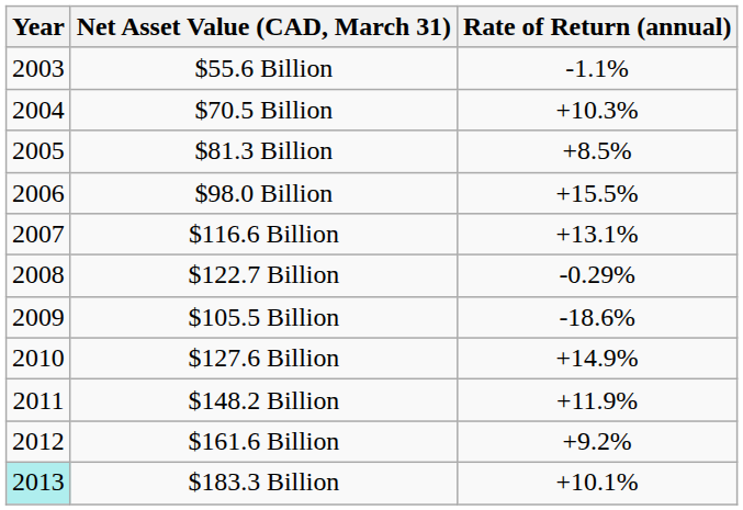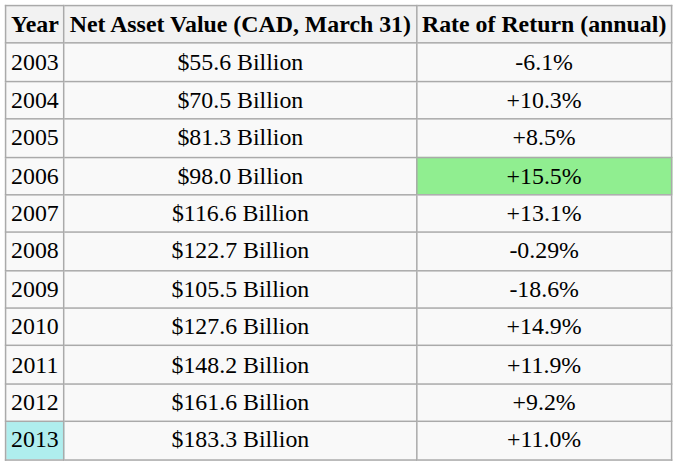 <table class="wikitable"  style="float:left; text-align:center; font-size:100%; margin:1em;">
 <tr>
 <th>Year</th>
 <th>Net Asset Value (CAD, March 31)</th>
 <th>Rate of Return (annual)</th>
 </tr>
 <tr>
 <td>2003</td>
 <td>$55.6 Billion</td>
-<td>-1.1%</td>
+<td>-6.1%</td>
 </tr>
 <tr>
 <td>2004</td>
 <td>$70.5 Billion</td>
 <td>+10.3%</td>
 </tr>
 <tr>
 <td>2005</td>
 <td>$81.3 Billion</td>
 <td>+8.5%</td>
 </tr>
 <tr>
 <td>2006</td>
 <td>$98.0 Billion</td>
-<td>+15.5%</td>
+<td style="background: lightgreen;">+15.5%</td>
 </tr>
 <tr>
 <td>2007</td>
 <td>$116.6 Billion</td>
 <td>+13.1%</td>
 </tr>
 <tr>
 <td>2008</td>
 <td>$122.7 Billion</td>
 <td>-0.29%</td>
 </tr>
 <tr>
 <td>2009</td>
 <td>$105.5 Billion</td>
 <td>-18.6%</td>
 </tr>
 <tr>
 <td>2010</td>
 <td>$127.6 Billion</td>
 <td>+14.9%</td>
 </tr>
 <tr>
 <td>2011</td>
 <td>$148.2 Billion</td>
 <td>+11.9%</td>
 </tr>
 <tr>
 <td>2012</td>
 <td>$161.6 Billion</td>
 <td>+9.2%</td>
 </tr>
 <tr>
 <td style="background: paleturquoise;">2013</td>
 <td>$183.3 Billion</td>
-<td>+10.1%</td>
+<td>+11.0%</td>
 </tr>
 </table>
